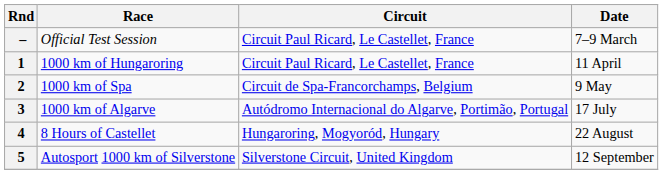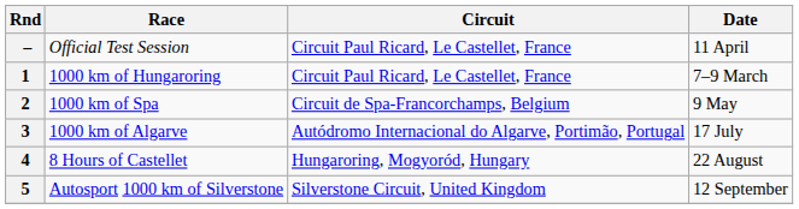 <table class="wikitable" style="font-size: 85%;">
 <tr>
 <th>Rnd</th>
 <th>Race</th>
 <th>Circuit</th>
 <th>Date</th>
 </tr>
 <tr>
 <th> –</th>
 <td><em>Official Test Session</em></td>
 <td> <a href='#'>Circuit Paul Ricard</a>, <a href='#'>Le Castellet</a>, <a href='#'>France</a></td>
-<td>7–9 March</td>
+<td>11 April</td>
 </tr>
 <tr>
 <th>1</th>
 <td><a href='#'>1000&nbsp;km of Hungaroring</a></td>
 <td> <a href='#'>Circuit Paul Ricard</a>, <a href='#'>Le Castellet</a>, <a href='#'>France</a></td>
-<td>11 April</td>
+<td>7–9 March</td>
 </tr>
 <tr>
 <th>2</th>
 <td><a href='#'>1000 km of Spa</a></td>
 <td> <a href='#'>Circuit de Spa-Francorchamps</a>, <a href='#'>Belgium</a></td>
 <td>9 May</td>
 </tr>
 <tr>
 <th>3</th>
 <td><a href='#'>1000 km of Algarve</a></td>
 <td> <a href='#'>Autódromo Internacional do Algarve</a>, <a href='#'>Portimão</a>, <a href='#'>Portugal</a></td>
 <td>17 July</td>
 </tr>
 <tr>
 <th>4</th>
 <td><a href='#'>8 Hours of Castellet</a></td>
 <td> <a href='#'>Hungaroring</a>, <a href='#'>Mogyoród</a>, <a href='#'>Hungary</a></td>
 <td>22 August</td>
 </tr>
 <tr>
 <th>5</th>
 <td><a href='#'>Autosport</a> <a href='#'>1000 km of Silverstone</a></td>
 <td> <a href='#'>Silverstone Circuit</a>, <a href='#'>United Kingdom</a></td>
 <td>12 September</td>
 </tr>
 <tr>
 </tr>
 </table>
